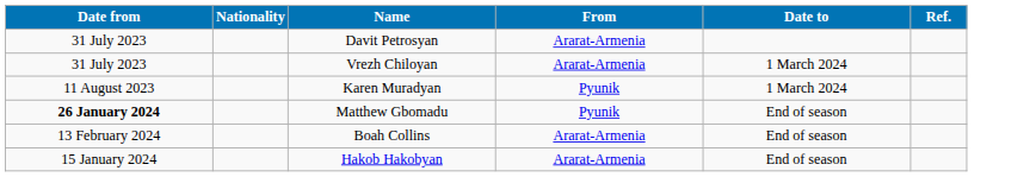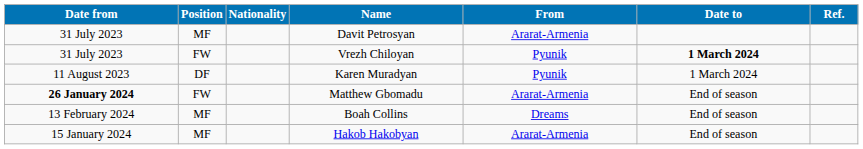 <table class="wikitable"  style="text-align:center; font-size:90%; ">
 <tr>
 <th style="background:#0174B5; color:#FFFFFF; width:200px;">Date from</th>
+<th style="background:#0174B5; color:#FFFFFF; width:50px;">Position</th>
 <th style="background:#0174B5; color:#FFFFFF; width:50px;">Nationality</th>
 <th style="background:#0174B5; color:#FFFFFF; width:200px;">Name</th>
 <th style="background:#0174B5; color:#FFFFFF; width:200px;">From</th>
 <th style="background:#0174B5; color:#FFFFFF; width:200px;">Date to</th>
 <th style="background:#0174B5; color:#FFFFFF; width:50px;">Ref.</th>
 </tr>
 <tr>
 <td>31 July 2023</td>
+<td>MF</td>
 <td></td>
 <td>Davit Petrosyan</td>
 <td><a href='#'>Ararat-Armenia</a></td>
 <td></td>
 <td></td>
 </tr>
 <tr>
 <td>31 July 2023</td>
+<td>FW</td>
 <td></td>
 <td>Vrezh Chiloyan</td>
-<td><a href='#'>Ararat-Armenia</a></td>
-<td>1 March 2024</td>
+<td><a href='#'>Pyunik</a></td>
+<td><strong>1 March 2024</strong></td>
 <td></td>
 </tr>
 <tr>
 <td>11 August 2023</td>
+<td>DF</td>
 <td></td>
 <td>Karen Muradyan</td>
 <td><a href='#'>Pyunik</a></td>
 <td>1 March 2024</td>
 <td></td>
 </tr>
 <tr>
 <td><strong>26 January 2024</strong></td>
+<td>FW</td>
 <td></td>
 <td>Matthew Gbomadu</td>
-<td><a href='#'>Pyunik</a></td>
+<td><a href='#'>Ararat-Armenia</a></td>
 <td>End of season</td>
 <td></td>
 </tr>
 <tr>
 <td>13 February 2024</td>
+<td>MF</td>
 <td></td>
 <td>Boah Collins</td>
-<td><a href='#'>Ararat-Armenia</a></td>
+<td><a href='#'>Dreams</a></td>
 <td>End of season</td>
 <td></td>
 </tr>
 <tr>
 <td>15 January 2024</td>
+<td>MF</td>
 <td></td>
 <td><a href='#'>Hakob Hakobyan</a></td>
 <td><a href='#'>Ararat-Armenia</a></td>
 <td>End of season</td>
 <td></td>
 </tr>
 </table>
